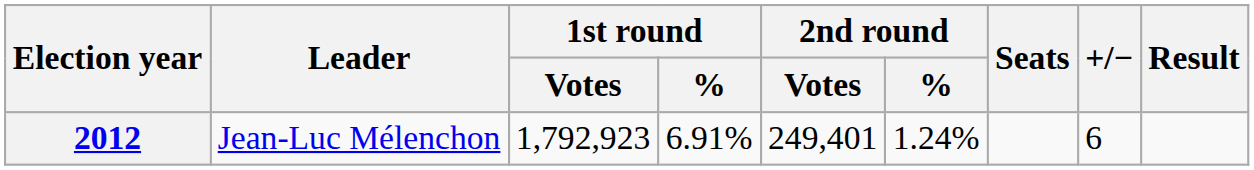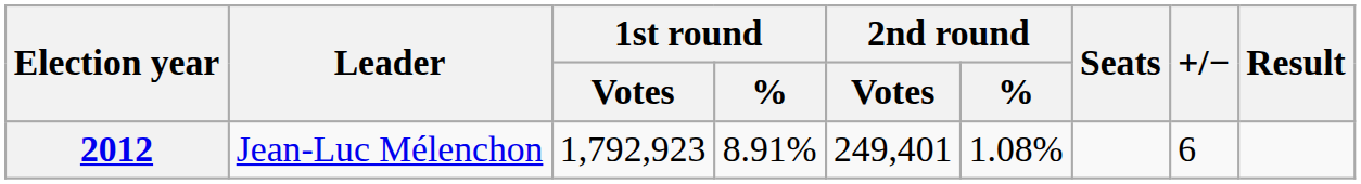 <table class="wikitable">
 <tr>
 <th rowspan="2">Election year</th>
 <th rowspan="2">Leader</th>
 <th colspan="2">1st round</th>
 <th colspan="2">2nd round</th>
 <th rowspan="2">Seats</th>
 <th rowspan="2">+/−</th>
 <th rowspan="2">Result</th>
 </tr>
 <tr>
 <th>Votes</th>
 <th>%</th>
 <th>Votes</th>
 <th>%</th>
 </tr>
 <tr>
 <th><a href='#'>2012</a></th>
 <td><a href='#'>Jean-Luc Mélenchon</a></td>
 <td>1,792,923</td>
-<td>6.91%</td>
+<td>8.91%</td>
 <td>249,401</td>
-<td>1.24%</td>
+<td>1.08%</td>
 <td></td>
 <td> 6</td>
 <td></td>
 </tr>
 </table>
